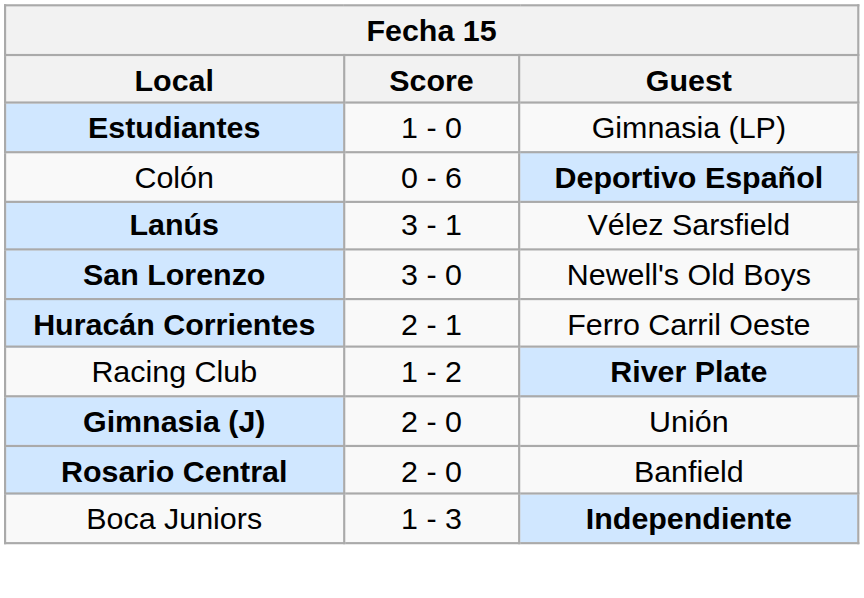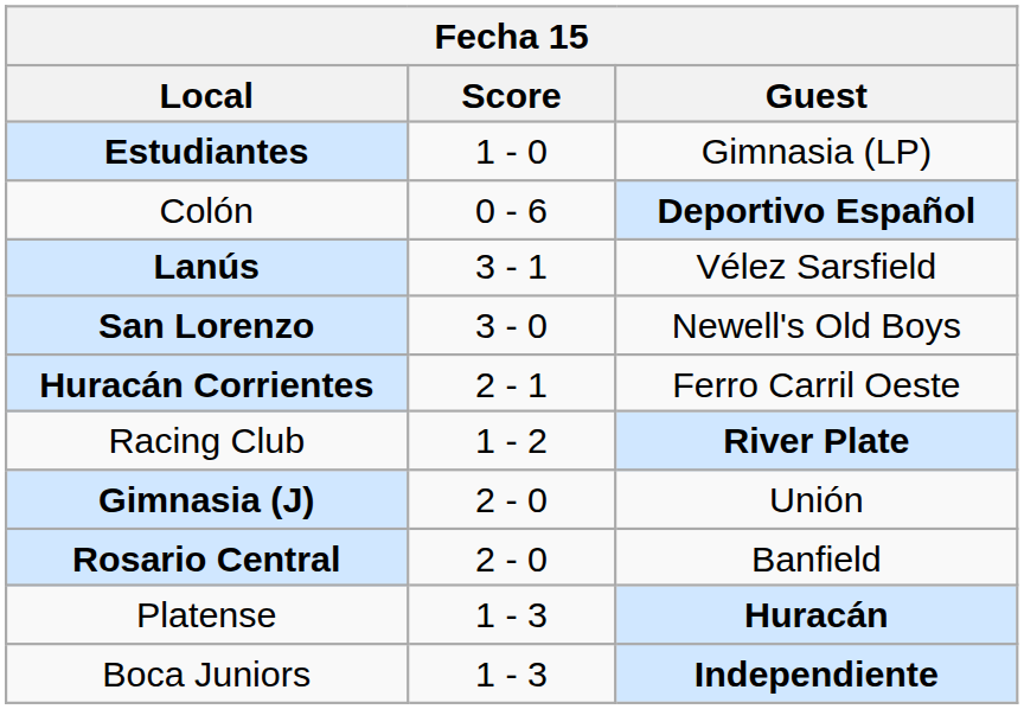 <table class="wikitable nowrap" style="font-size:88%; float:left; margin-right:1em;">
 <tr>
 <th colspan=3 align=center>Fecha 15</th>
 </tr>
 <tr>
 <th width="150">Local</th>
 <th width="75">Score</th>
 <th width="150">Guest</th>
 </tr>
 <tr align=center>
 <td bgcolor=#D0E7FF><strong>Estudiantes</strong></td>
 <td>1 - 0</td>
 <td>Gimnasia (LP)</td>
 </tr>
 <tr align=center>
 <td>Colón</td>
 <td>0 - 6</td>
 <td bgcolor=#D0E7FF><strong>Deportivo Español</strong></td>
 </tr>
 <tr align=center>
 <td bgcolor=#D0E7FF><strong>Lanús</strong></td>
 <td>3 - 1</td>
 <td>Vélez Sarsfield</td>
 </tr>
 <tr align=center>
 <td bgcolor=#D0E7FF><strong>San Lorenzo</strong></td>
 <td>3 - 0</td>
 <td>Newell's Old Boys</td>
 </tr>
 <tr align=center>
 <td bgcolor=#D0E7FF><strong>Huracán Corrientes</strong></td>
 <td>2 - 1</td>
 <td>Ferro Carril Oeste</td>
 </tr>
 <tr align=center>
 <td>Racing Club</td>
 <td>1 - 2</td>
 <td bgcolor=#D0E7FF><strong>River Plate</strong></td>
 </tr>
 <tr align=center>
 <td bgcolor=#D0E7FF><strong>Gimnasia (J)</strong></td>
 <td>2 - 0</td>
 <td>Unión</td>
 </tr>
 <tr align=center>
 <td bgcolor=#D0E7FF><strong>Rosario Central</strong></td>
 <td>2 - 0</td>
 <td>Banfield</td>
 </tr>
 <tr align=center>
+<td>Platense</td>
+<td>1 - 3</td>
+<td bgcolor=#D0E7FF><strong>Huracán</strong></td>
+</tr>
+<tr align=center>
 <td>Boca Juniors</td>
 <td>1 - 3</td>
 <td bgcolor=#D0E7FF><strong>Independiente</strong></td>
 </tr>
 </table>
